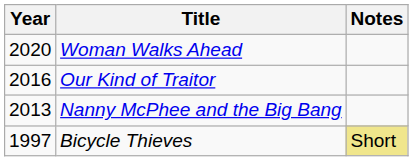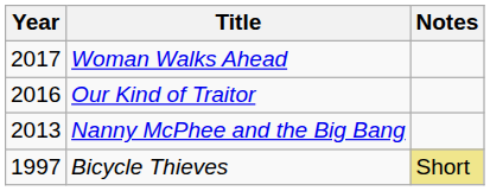 <table class="wikitable sortable">
 <tr>
 <th>Year</th>
 <th>Title</th>
 <th class="unsortable">Notes</th>
 </tr>
 <tr>
-<td>2020</td>
+<td>2017</td>
 <td><em><a href='#'>Woman Walks Ahead</a></em></td>
 <td></td>
 </tr>
 <tr>
 <td>2016</td>
 <td><em><a href='#'>Our Kind of Traitor</a></em></td>
 <td></td>
 </tr>
 <tr>
 <td>2013</td>
 <td><em><a href='#'>Nanny McPhee and the Big Bang</a></em></td>
 <td></td>
 </tr>
 <tr>
 <td>1997</td>
 <td><em>Bicycle Thieves</em></td>
 <td style="background: khaki;">Short</td>
 </tr>
 </table>
